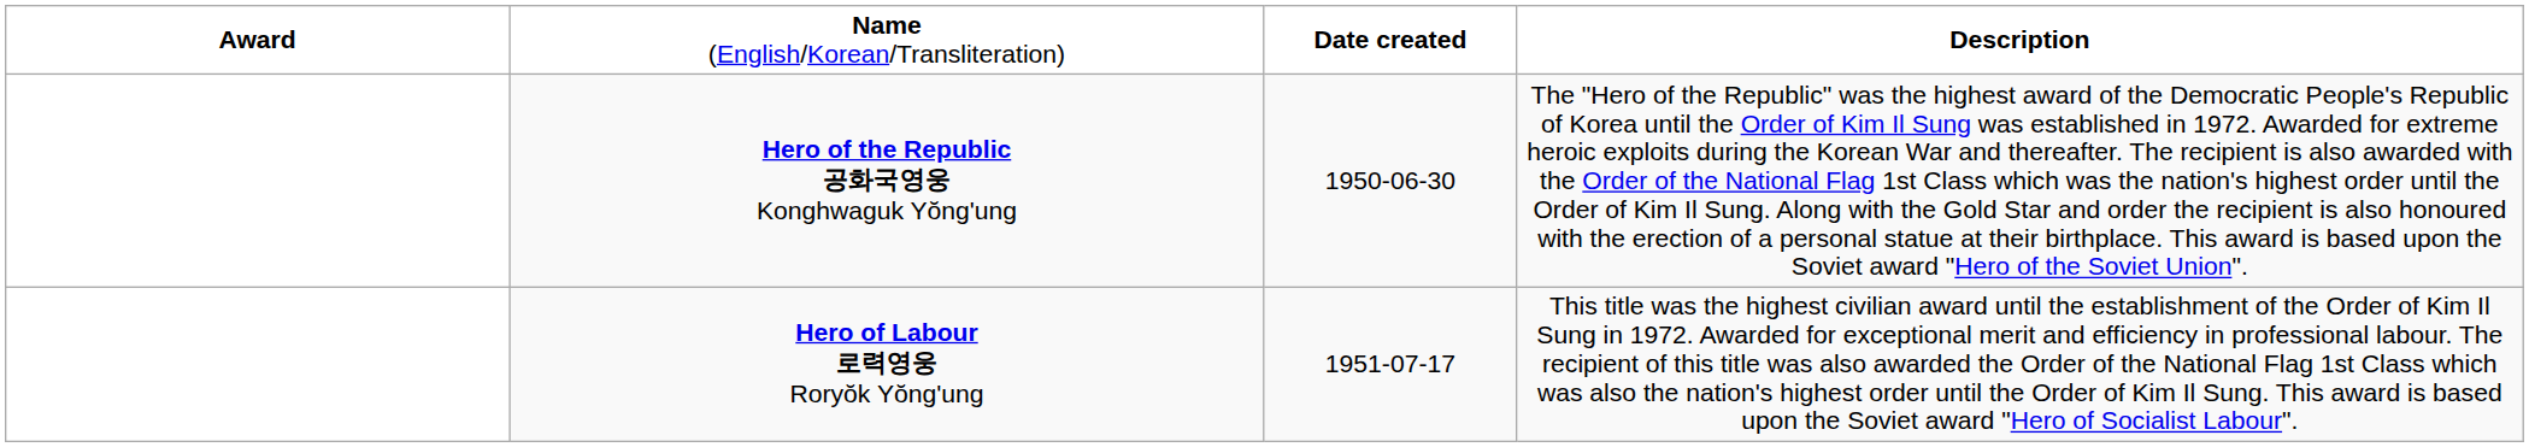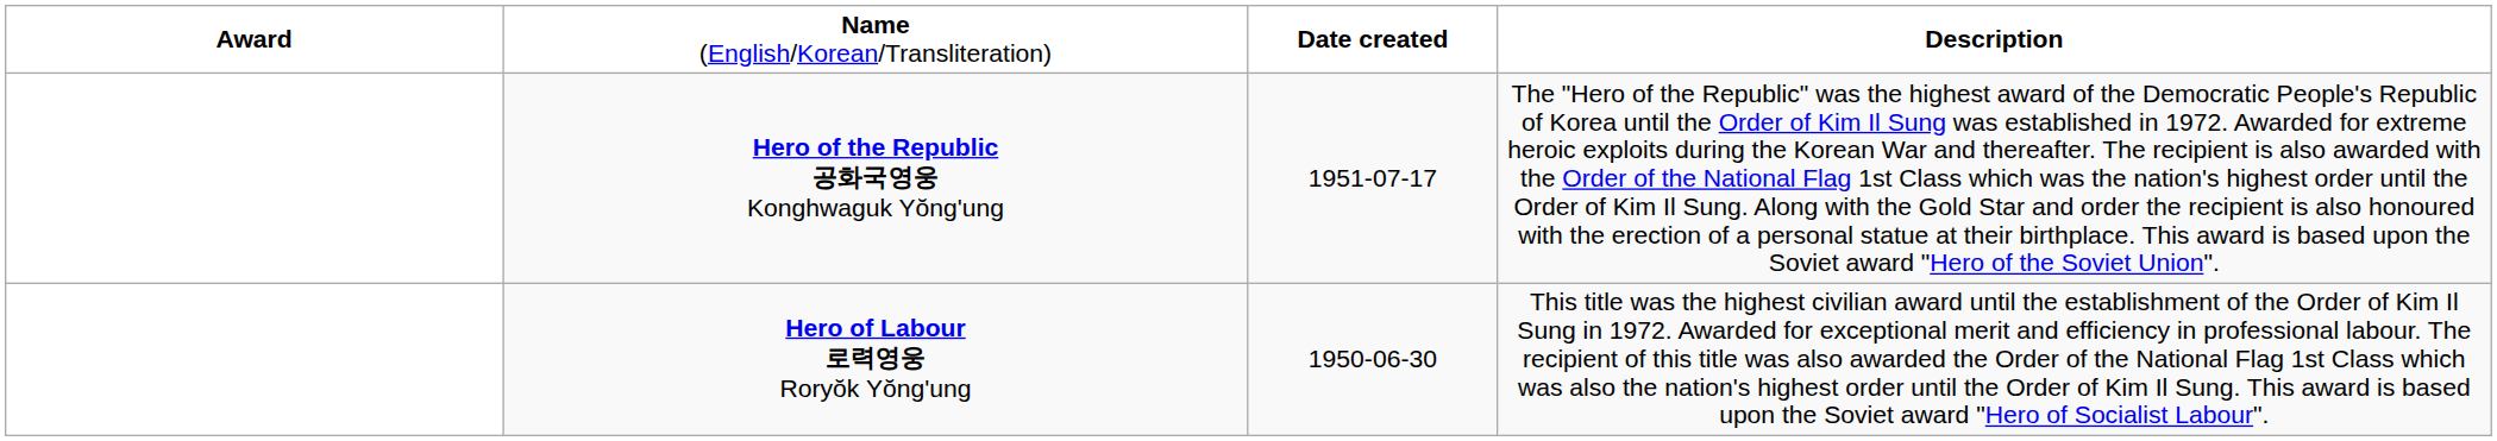 <table class="wikitable" width="100%" style="text-align:center;">
 <tr>
 <td width="20%" bgcolor="#FFFFFF"><strong>Award</strong></td>
 <td width="30%" bgcolor="#FFFFFF"><strong>Name</strong><br>(<a href='#'>English</a>/<a href='#'>Korean</a>/Transliteration)</td>
 <td width="10%" bgcolor="#FFFFFF"><strong>Date created</strong></td>
 <td width="40%" bgcolor="#FFFFFF"><strong>Description</strong></td>
 </tr>
 <tr>
 <td bgcolor="#FFFFFF"></td>
 <td><strong><a href='#'>Hero of the Republic</a></strong><br><strong>공화국영웅</strong><br> Konghwaguk Yŏng'ung</td>
-<td>1950-06-30</td>
+<td>1951-07-17</td>
 <td>The "Hero of the Republic" was the highest award of the Democratic People's Republic of Korea until the <a href='#'>Order of Kim Il Sung</a> was established in 1972. Awarded for extreme heroic exploits during the Korean War and thereafter. The recipient is also awarded with the <a href='#'>Order of the National Flag</a> 1st Class which was the nation's highest order until the Order of Kim Il Sung. Along with the Gold Star and order the recipient is also honoured with the erection of a personal statue at their birthplace. This award is based upon the Soviet award "<a href='#'>Hero of the Soviet Union</a>".</td>
 </tr>
 <tr>
 <td bgcolor="#FFFFFF"></td>
 <td><strong><a href='#'>Hero of Labour</a></strong><br><strong>로력영웅</strong><br>Roryŏk Yŏng'ung</td>
-<td>1951-07-17</td>
+<td>1950-06-30</td>
 <td>This title was the highest civilian award until the establishment of the Order of Kim Il Sung in 1972. Awarded for exceptional merit and efficiency in professional labour. The recipient of this title was also awarded the Order of the National Flag 1st Class which was also the nation's highest order until the Order of Kim Il Sung. This award is based upon the Soviet award "<a href='#'>Hero of Socialist Labour</a>".</td>
 </tr>
 </table>
